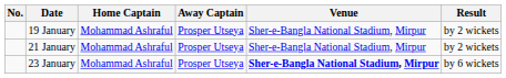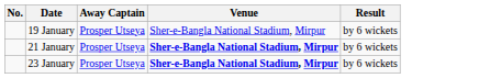 <table class="wikitable">
 <tr>
 <th>No.</th>
 <th>Date</th>
-<th>Home Captain</th>
 <th>Away Captain</th>
 <th>Venue</th>
 <th>Result</th>
 </tr>
 <tr>
 <td></td>
 <td>19 January</td>
-<td><a href='#'>Mohammad Ashraful</a></td>
 <td><a href='#'>Prosper Utseya</a></td>
 <td><a href='#'>Sher-e-Bangla National Stadium</a>, <a href='#'>Mirpur</a></td>
-<td> by 2 wickets</td>
+<td> by 6 wickets</td>
 </tr>
 <tr>
 <td></td>
 <td>21 January</td>
-<td><a href='#'>Mohammad Ashraful</a></td>
 <td><a href='#'>Prosper Utseya</a></td>
-<td><a href='#'>Sher-e-Bangla National Stadium</a>, <a href='#'>Mirpur</a></td>
-<td> by 2 wickets</td>
+<td><strong><a href='#'>Sher-e-Bangla National Stadium</a>, <a href='#'>Mirpur</a></strong></td>
+<td> by 6 wickets</td>
 </tr>
 <tr>
 <td></td>
 <td>23 January</td>
-<td><a href='#'>Mohammad Ashraful</a></td>
 <td><a href='#'>Prosper Utseya</a></td>
 <td><strong><a href='#'>Sher-e-Bangla National Stadium</a>, <a href='#'>Mirpur</a></strong></td>
 <td> by 6 wickets</td>
 </tr>
 </table>
